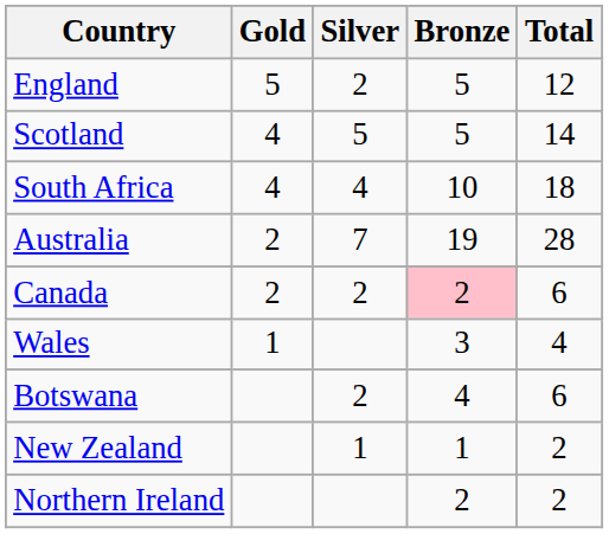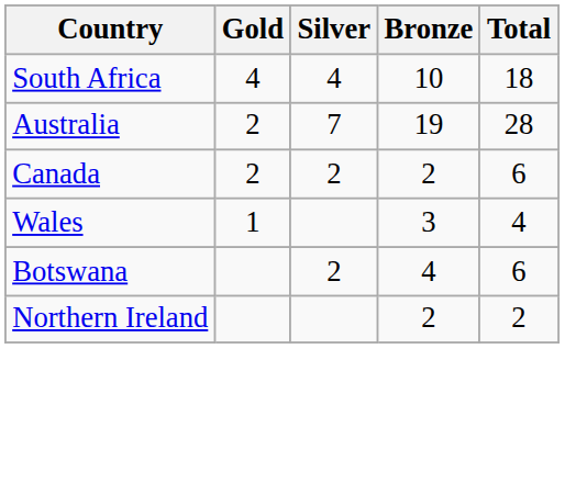 <table class="wikitable" style="text-align:center; font-size:90%;">
 <tr>
 <th>Country</th>
 <th>Gold</th>
 <th>Silver</th>
 <th>Bronze</th>
 <th>Total</th>
-</tr>
-<tr>
-<td align=left> <a href='#'>England</a></td>
-<td>5</td>
-<td>2</td>
-<td>5</td>
-<td>12</td>
-</tr>
-<tr>
-<td align=left> <a href='#'>Scotland</a></td>
-<td>4</td>
-<td>5</td>
-<td>5</td>
-<td>14</td>
 </tr>
 <tr>
 <td align=left> <a href='#'>South Africa</a></td>
 <td>4</td>
 <td>4</td>
 <td>10</td>
 <td>18</td>
 </tr>
 <tr>
 <td align=left> <a href='#'>Australia</a></td>
 <td>2</td>
 <td>7</td>
 <td>19</td>
 <td>28</td>
 </tr>
 <tr>
 <td align=left> <a href='#'>Canada</a></td>
 <td>2</td>
 <td>2</td>
-<td style="background: pink;">2</td>
+<td>2</td>
 <td>6</td>
 </tr>
 <tr>
 <td align=left> <a href='#'>Wales</a></td>
 <td>1</td>
 <td></td>
 <td>3</td>
 <td>4</td>
 </tr>
 <tr>
 <td align=left> <a href='#'>Botswana</a></td>
 <td></td>
 <td>2</td>
 <td>4</td>
 <td>6</td>
 </tr>
 <tr>
-<td align=left> <a href='#'>New Zealand</a></td>
-<td></td>
-<td>1</td>
-<td>1</td>
-<td>2</td>
-</tr>
-<tr>
 <td align=left> <a href='#'>Northern Ireland</a></td>
 <td></td>
 <td></td>
 <td>2</td>
 <td>2</td>
 </tr>
 </table>
